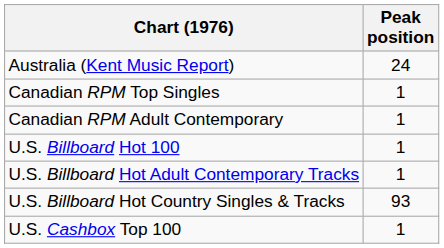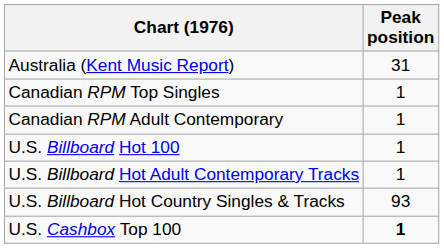 <table class="wikitable sortable">
 <tr>
 <th align="left">Chart (1976)</th>
 <th align="left">Peak<br>position</th>
 </tr>
 <tr>
 <td>Australia (<a href='#'>Kent Music Report</a>)</td>
-<td style="text-align:center;">24</td>
+<td style="text-align:center;">31</td>
 </tr>
 <tr>
 <td align="left">Canadian <em>RPM</em> Top Singles</td>
 <td style="text-align:center;">1</td>
 </tr>
 <tr>
 <td align="left">Canadian <em>RPM</em> Adult Contemporary</td>
 <td style="text-align:center;">1</td>
 </tr>
 <tr>
 <td align="left">U.S. <em><a href='#'>Billboard</a></em> <a href='#'>Hot 100</a></td>
 <td style="text-align:center;">1</td>
 </tr>
 <tr>
 <td align="left">U.S. <em>Billboard</em> <a href='#'>Hot Adult Contemporary Tracks</a></td>
 <td style="text-align:center;">1</td>
 </tr>
 <tr>
 <td align="left">U.S. <em>Billboard</em> Hot Country Singles & Tracks</td>
 <td style="text-align:center;">93</td>
 </tr>
 <tr>
 <td align="left">U.S. <em><a href='#'>Cashbox</a></em> Top 100</td>
-<td style="text-align:center;">1</td>
+<td style="text-align:center;"><strong>1</strong></td>
 </tr>
 </table>
